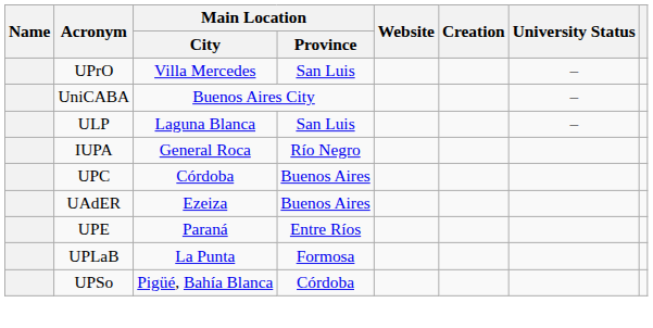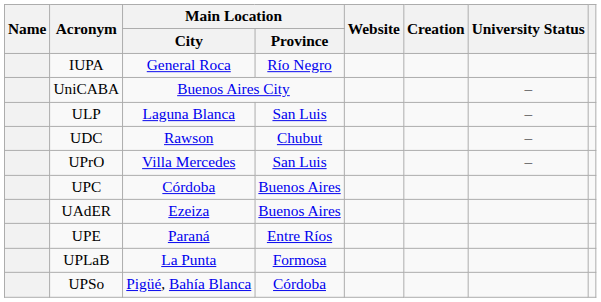 <table class="wikitable sortable" style="text-align: center;">
 <tr>
 <th rowspan=2>Name</th>
 <th rowspan=2>Acronym</th>
 <th colspan=2>Main Location</th>
 <th rowspan=2>Website</th>
 <th rowspan=2>Creation</th>
 <th rowspan=2>University Status</th>
 <th rowspan=2 class="unsortable"></th>
 </tr>
 <tr>
 <th>City</th>
 <th>Province</th>
 </tr>
 <tr>
 <th scope=row></th>
-<td>UPrO</td>
-<td><a href='#'>Villa Mercedes</a></td>
-<td><a href='#'>San Luis</a></td>
+<td>IUPA</td>
+<td><a href='#'>General Roca</a></td>
+<td><a href='#'>Río Negro</a></td>
 <td></td>
 <td></td>
-<td>–</td>
+<td></td>
 <td></td>
 </tr>
 <tr>
 <th scope=row></th>
 <td>UniCABA</td>
 <td colspan=2><a href='#'>Buenos Aires City</a></td>
 <td></td>
 <td></td>
 <td>–</td>
 <td></td>
 </tr>
 <tr>
 <th scope=row></th>
 <td>ULP</td>
 <td><a href='#'>Laguna Blanca</a></td>
 <td><a href='#'>San Luis</a></td>
 <td></td>
 <td></td>
 <td>–</td>
 <td></td>
 </tr>
 <tr>
 <th scope=row></th>
-<td>IUPA</td>
-<td><a href='#'>General Roca</a></td>
-<td><a href='#'>Río Negro</a></td>
+<td>UDC</td>
+<td><a href='#'>Rawson</a></td>
+<td><a href='#'>Chubut</a></td>
 <td></td>
 <td></td>
+<td>–</td>
 <td></td>
+</tr>
+<tr>
+<th scope=row></th>
+<td>UPrO</td>
+<td><a href='#'>Villa Mercedes</a></td>
+<td><a href='#'>San Luis</a></td>
+<td></td>
+<td></td>
+<td>–</td>
 <td></td>
 </tr>
 <tr>
 <th scope=row></th>
 <td>UPC</td>
 <td><a href='#'>Córdoba</a></td>
 <td><a href='#'>Buenos Aires</a></td>
 <td></td>
 <td></td>
 <td></td>
 <td></td>
 </tr>
 <tr>
 <th scope=row></th>
 <td>UAdER</td>
 <td><a href='#'>Ezeiza</a></td>
 <td><a href='#'>Buenos Aires</a></td>
 <td></td>
 <td></td>
 <td></td>
 <td></td>
 </tr>
 <tr>
 <th scope=row></th>
 <td>UPE</td>
 <td><a href='#'>Paraná</a></td>
 <td><a href='#'>Entre Ríos</a></td>
 <td></td>
 <td></td>
 <td></td>
 <td></td>
 </tr>
 <tr>
 <th scope=row></th>
 <td>UPLaB</td>
 <td><a href='#'>La Punta</a></td>
 <td><a href='#'>Formosa</a></td>
 <td></td>
 <td></td>
 <td></td>
 <td></td>
 </tr>
 <tr>
 <th scope=row></th>
 <td>UPSo</td>
 <td><a href='#'>Pigüé</a>, <a href='#'>Bahía Blanca</a></td>
 <td><a href='#'>Córdoba</a></td>
 <td></td>
 <td></td>
 <td></td>
 <td></td>
 </tr>
 </table>
